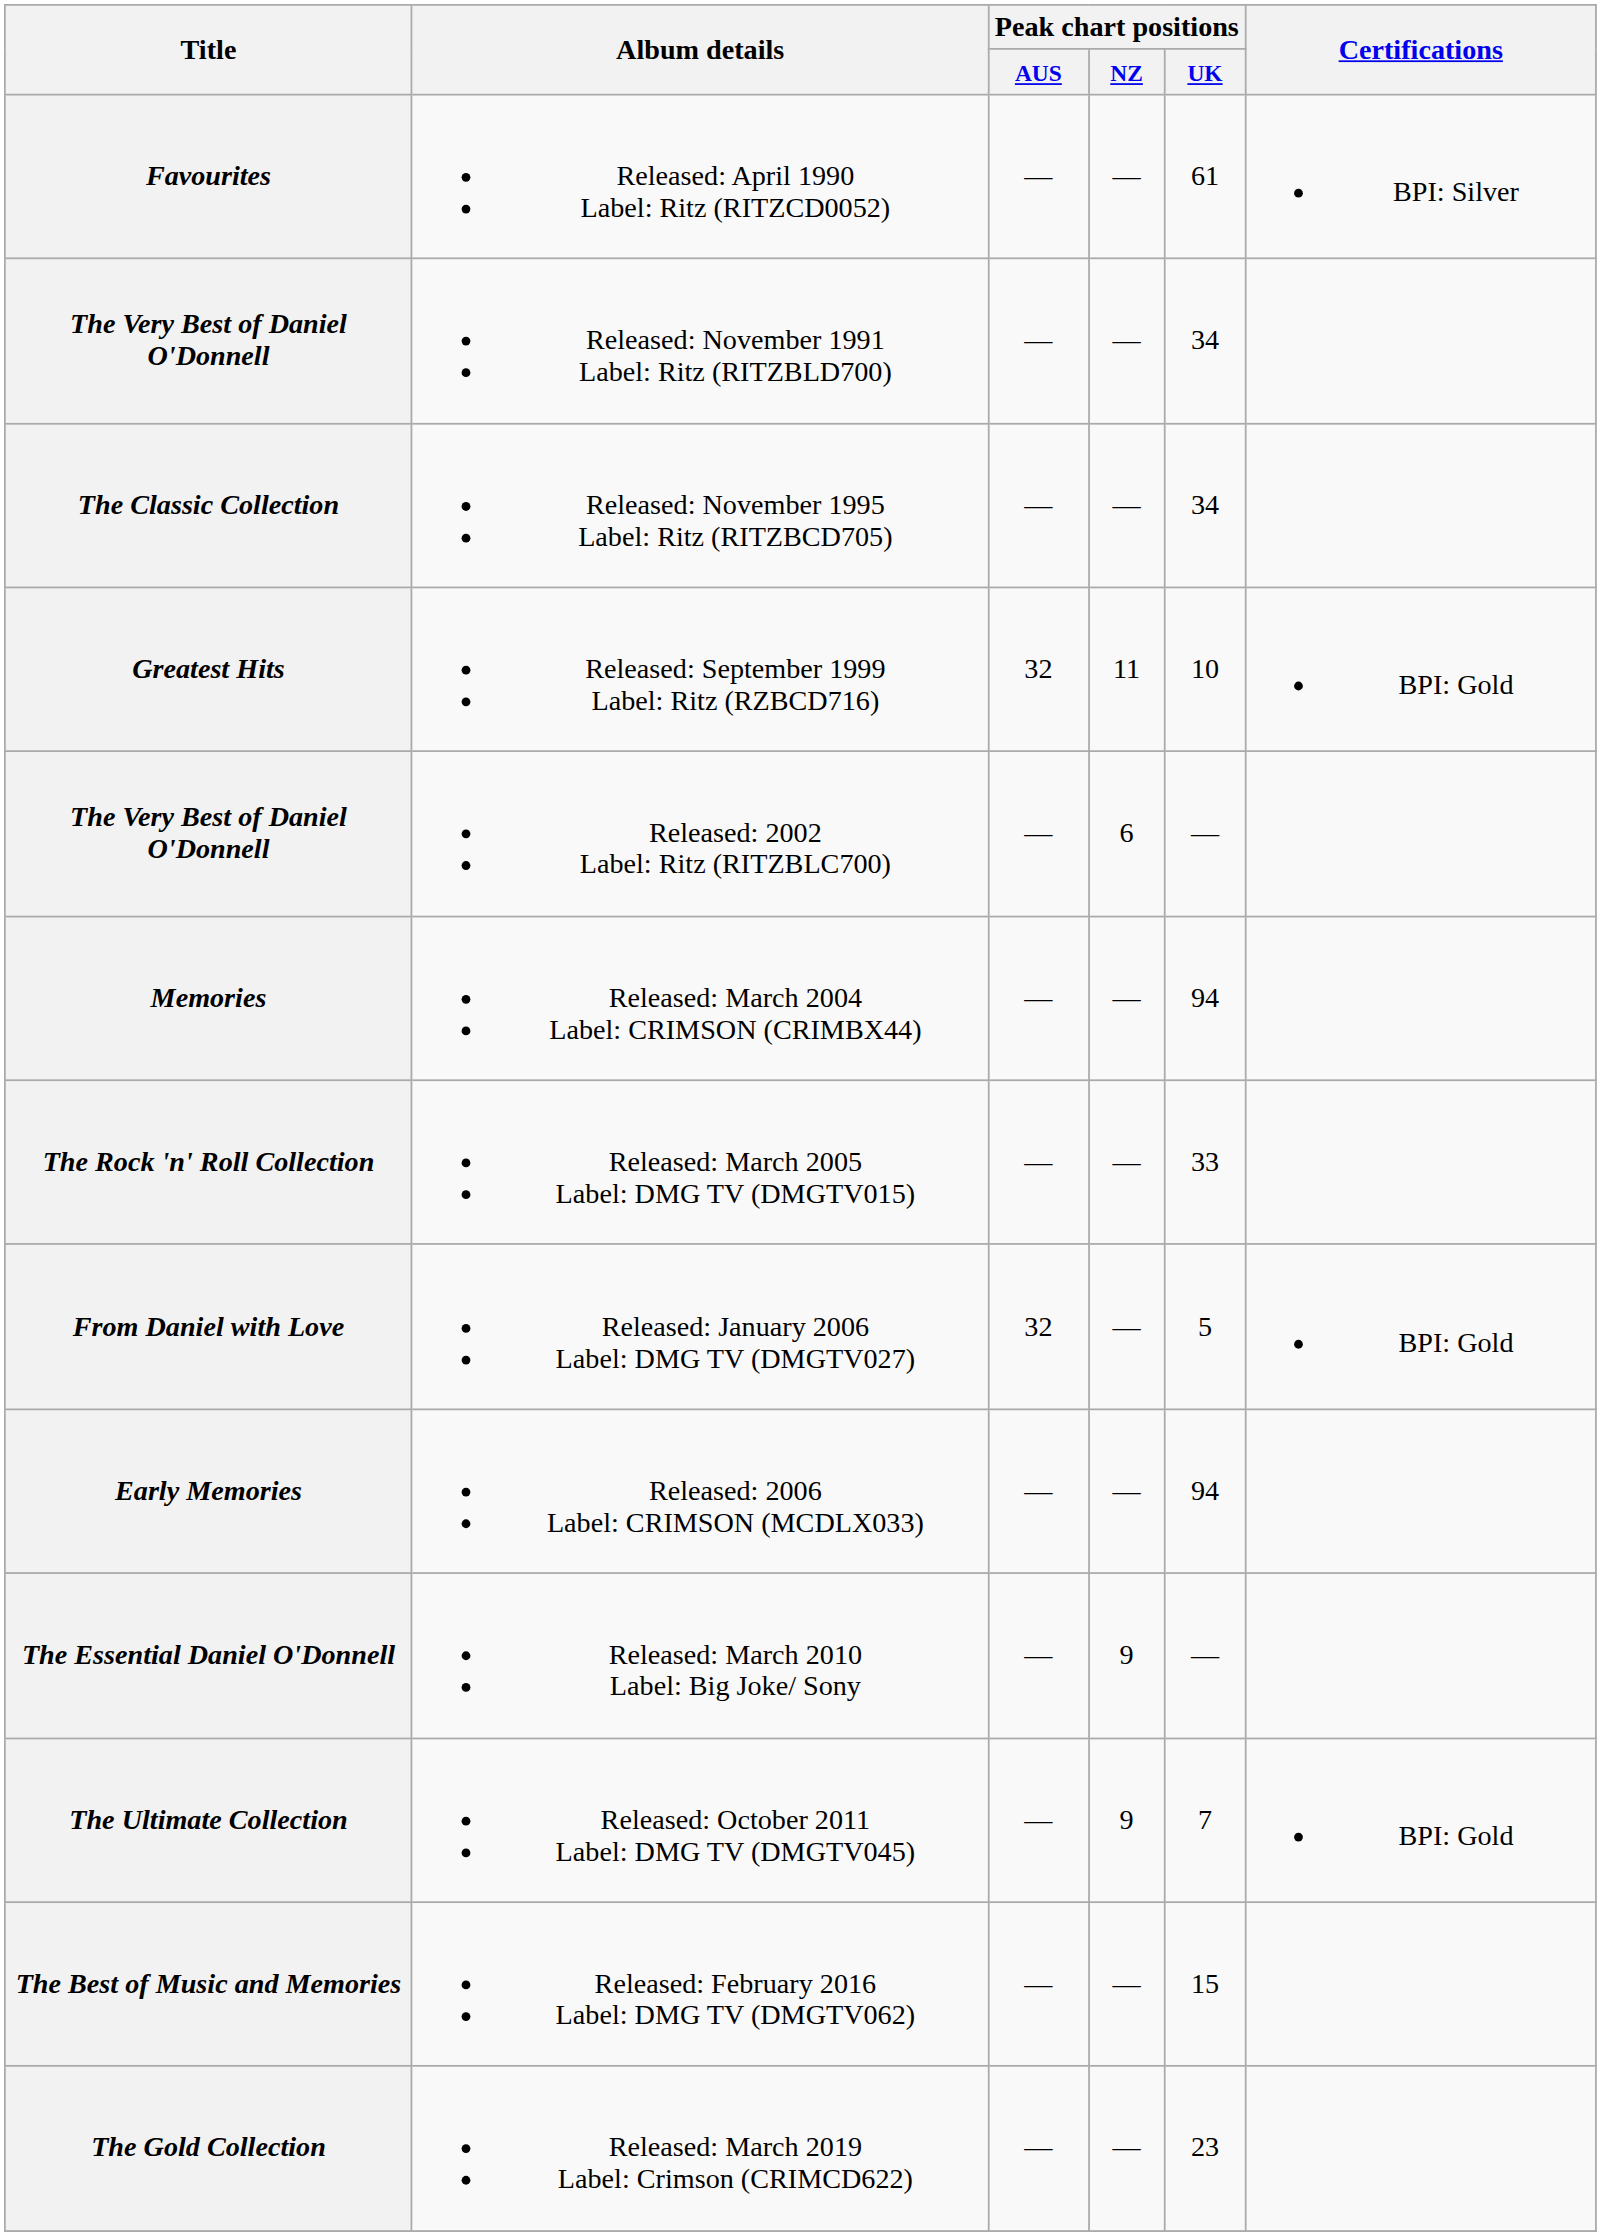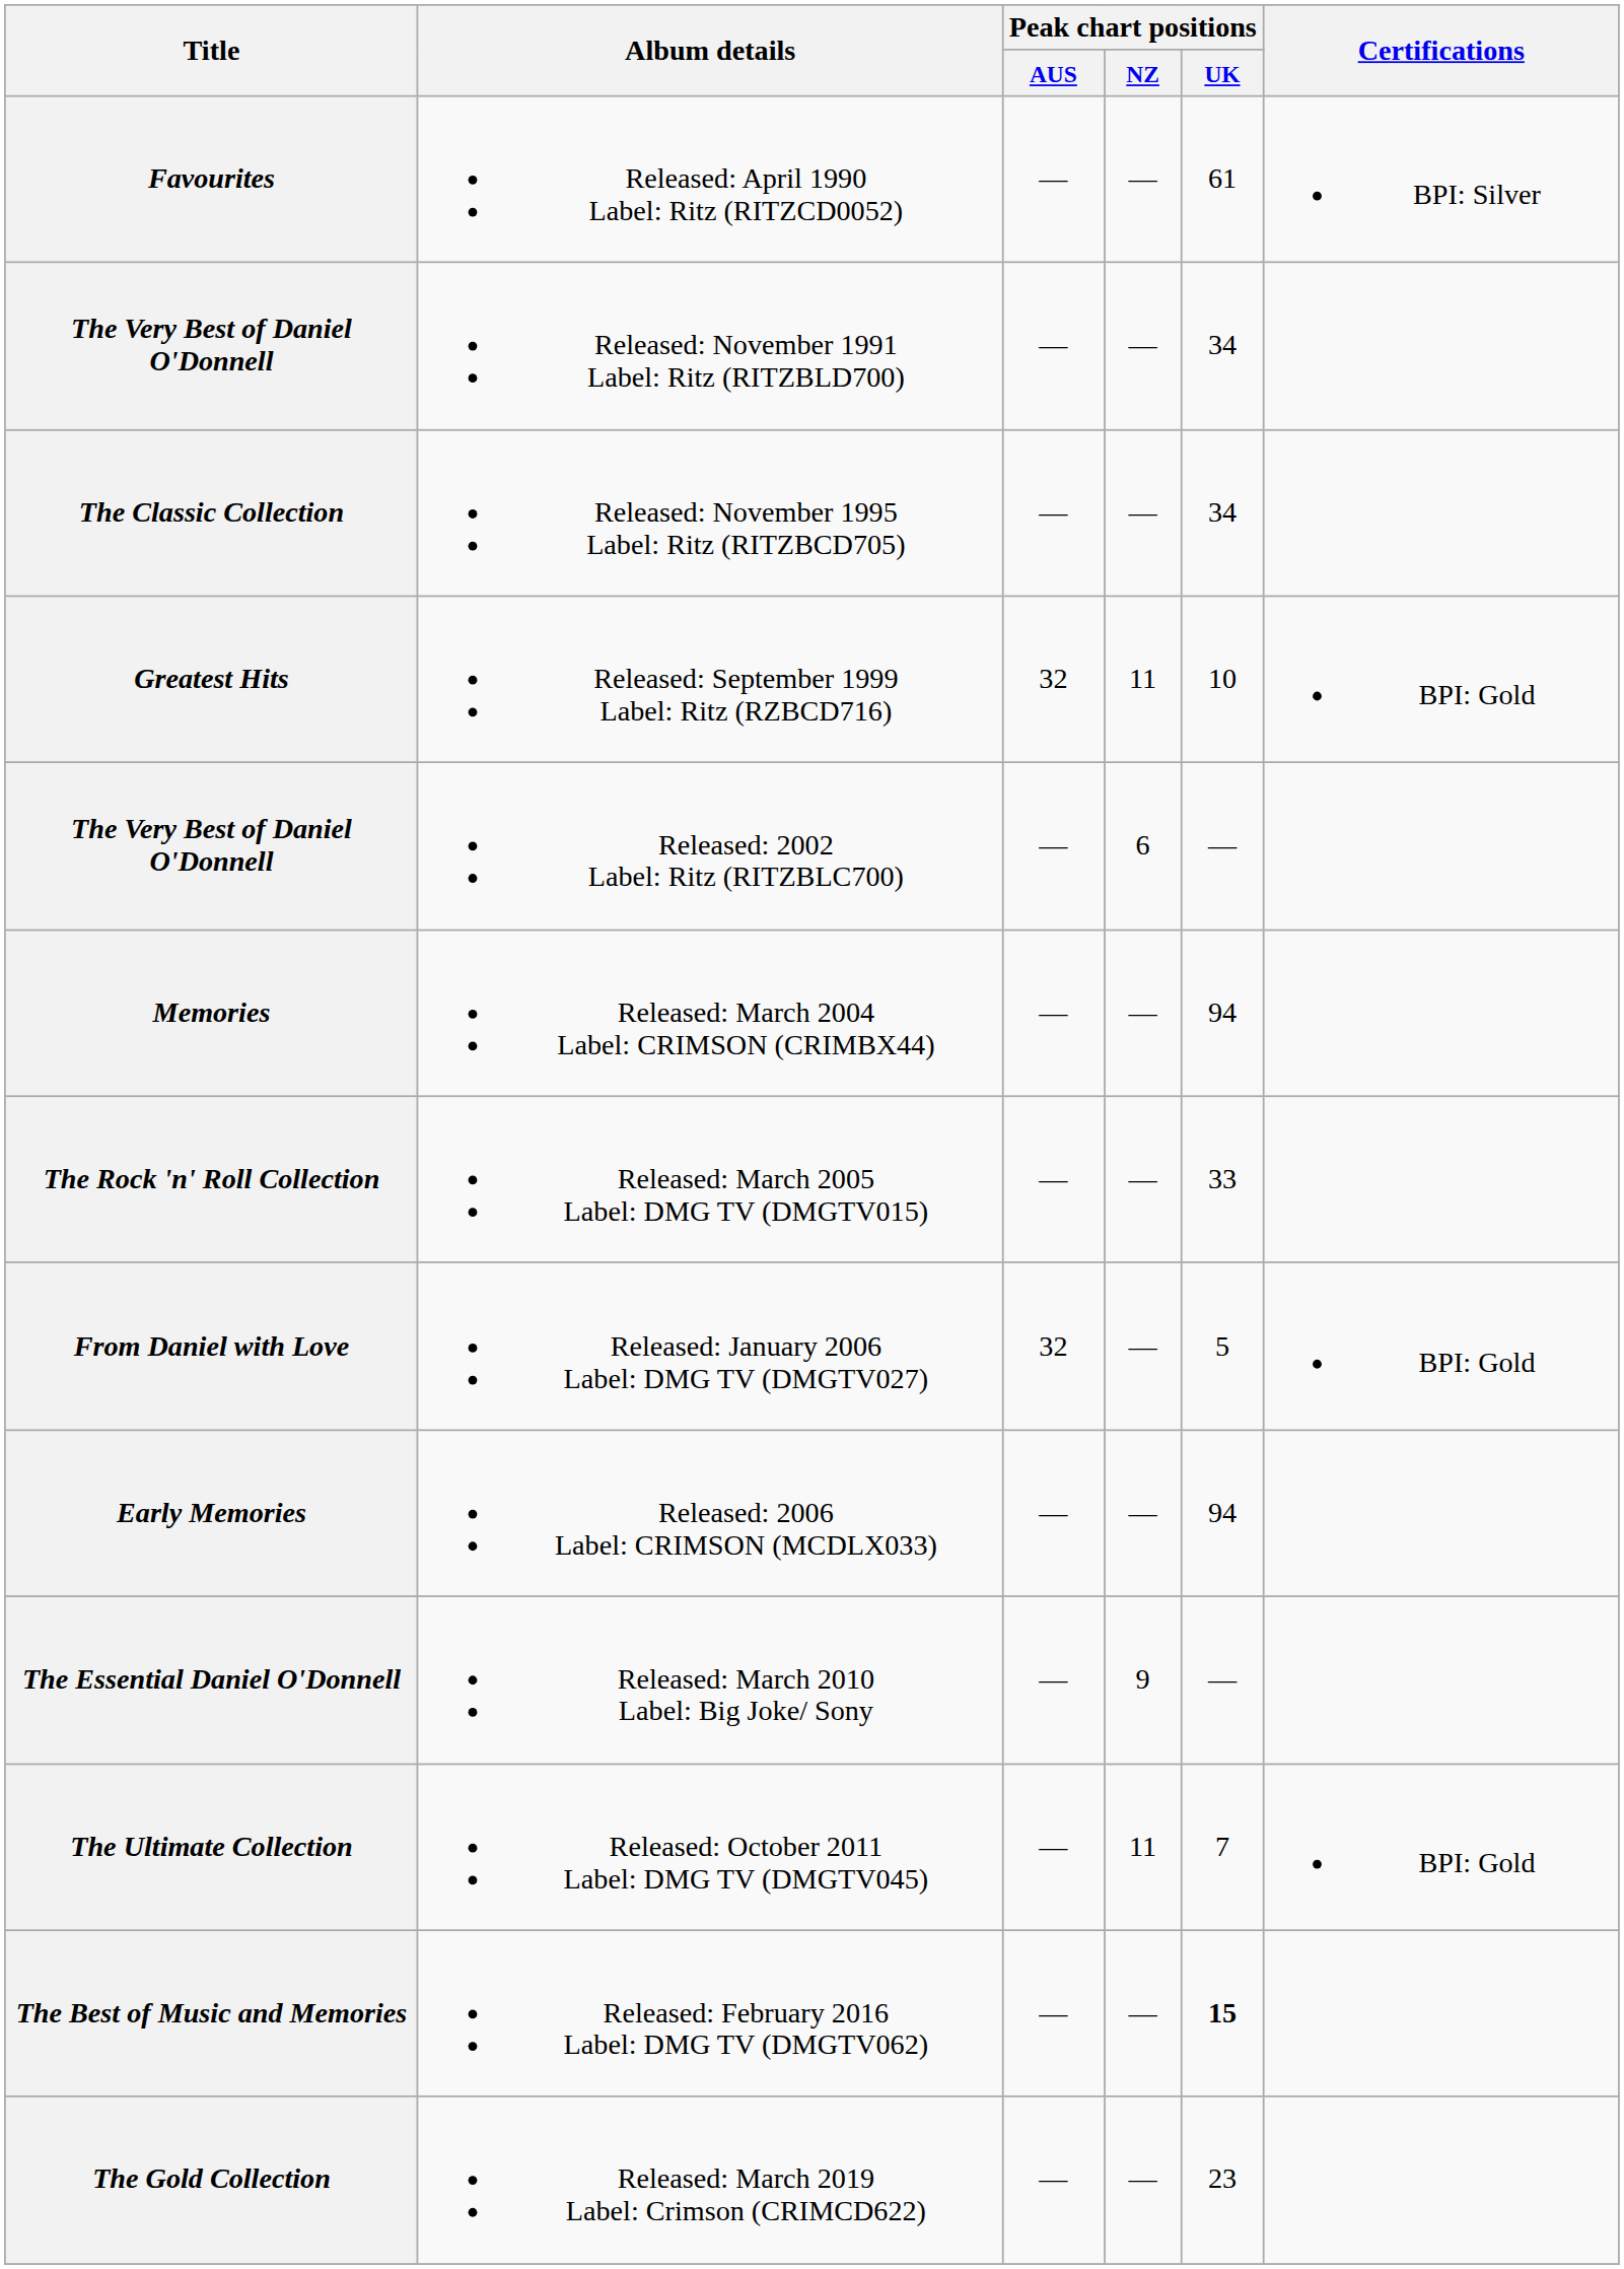 <table class="wikitable plainrowheaders" style="text-align:center;">
 <tr>
 <th scope="col" rowspan="2" style="width:14em;">Title</th>
 <th scope="col" rowspan="2" style="width:20em;">Album details</th>
 <th scope="col" colspan="3">Peak chart positions</th>
 <th scope="col" rowspan="2" style="width:12em;"><a href='#'>Certifications</a></th>
 </tr>
 <tr>
 <th><small><a href='#'>AUS</a></small> <br></th>
 <th><small><a href='#'>NZ</a></small> <br></th>
 <th><small><a href='#'>UK</a></small> <br></th>
 </tr>
 <tr>
 <th scope="row"><em>Favourites</em></th>
 <td><br><ul><li>Released: April 1990</li><li>Label: Ritz (RITZCD0052)</li></ul></td>
 <td align=center>—</td>
 <td align=center>—</td>
 <td align=center>61</td>
 <td><br><ul><li>BPI: Silver</li></ul></td>
 </tr>
 <tr>
 <th scope="row"><em>The Very Best of Daniel O'Donnell</em></th>
 <td><br><ul><li>Released: November 1991</li><li>Label: Ritz (RITZBLD700)</li></ul></td>
 <td align=center>—</td>
 <td align=center>—</td>
 <td align=center>34</td>
 <td></td>
 </tr>
 <tr>
 <th scope="row"><em>The Classic Collection</em></th>
 <td><br><ul><li>Released: November 1995</li><li>Label: Ritz (RITZBCD705)</li></ul></td>
 <td align=center>—</td>
 <td align=center>—</td>
 <td align=center>34</td>
 <td></td>
 </tr>
 <tr>
 <th scope="row"><em>Greatest Hits</em></th>
 <td><br><ul><li>Released: September 1999</li><li>Label: Ritz (RZBCD716)</li></ul></td>
 <td align=center>32</td>
 <td align=center>11</td>
 <td align=center>10</td>
 <td><br><ul><li>BPI: Gold</li></ul></td>
 </tr>
 <tr>
 <th scope="row"><em>The Very Best of Daniel O'Donnell</em></th>
 <td><br><ul><li>Released: 2002</li><li>Label: Ritz (RITZBLC700)</li></ul></td>
 <td align=center>—</td>
 <td align=center>6</td>
 <td align=center>—</td>
 <td></td>
 </tr>
 <tr>
 <th scope="row"><em>Memories</em></th>
 <td><br><ul><li>Released: March 2004</li><li>Label: CRIMSON (CRIMBX44)</li></ul></td>
 <td align=center>—</td>
 <td align=center>—</td>
 <td align=center>94</td>
 <td></td>
 </tr>
 <tr>
 <th scope="row"><em>The Rock 'n' Roll Collection</em></th>
 <td><br><ul><li>Released: March 2005</li><li>Label: DMG TV (DMGTV015)</li></ul></td>
 <td align=center>—</td>
 <td align=center>—</td>
 <td align=center>33</td>
 <td></td>
 </tr>
 <tr>
 <th scope="row"><em>From Daniel with Love</em></th>
 <td><br><ul><li>Released: January 2006</li><li>Label: DMG TV (DMGTV027)</li></ul></td>
 <td align=center>32</td>
 <td align=center>—</td>
 <td align=center>5</td>
 <td><br><ul><li>BPI: Gold</li></ul></td>
 </tr>
 <tr>
 <th scope="row"><em>Early Memories</em></th>
 <td><br><ul><li>Released: 2006</li><li>Label: CRIMSON (MCDLX033)</li></ul></td>
 <td align=center>—</td>
 <td align=center>—</td>
 <td align=center>94</td>
 <td></td>
 </tr>
 <tr>
 <th scope="row"><em>The Essential Daniel O'Donnell</em></th>
 <td><br><ul><li>Released: March 2010</li><li>Label: Big Joke/ Sony</li></ul></td>
 <td align=center>—</td>
 <td align=center>9</td>
 <td align=center>—</td>
 <td></td>
 </tr>
 <tr>
 <th scope="row"><em>The Ultimate Collection</em></th>
 <td><br><ul><li>Released: October 2011</li><li>Label: DMG TV (DMGTV045)</li></ul></td>
 <td align=center>—</td>
-<td align=center>9</td>
+<td align=center>11</td>
 <td align=center>7</td>
 <td><br><ul><li>BPI: Gold</li></ul></td>
 </tr>
 <tr>
 <th scope="row"><em>The Best of Music and Memories</em></th>
 <td><br><ul><li>Released: February 2016</li><li>Label: DMG TV (DMGTV062)</li></ul></td>
 <td align=center>—</td>
 <td align=center>—</td>
-<td align=center>15</td>
+<td align=center><strong>15</strong></td>
 <td></td>
 </tr>
 <tr>
 <th scope="row"><em>The Gold Collection</em></th>
 <td><br><ul><li>Released: March 2019</li><li>Label: Crimson (CRIMCD622)</li></ul></td>
 <td align=center>—</td>
 <td align=center>—</td>
 <td align=center>23</td>
 <td></td>
 </tr>
 <tr>
 </tr>
 </table>
